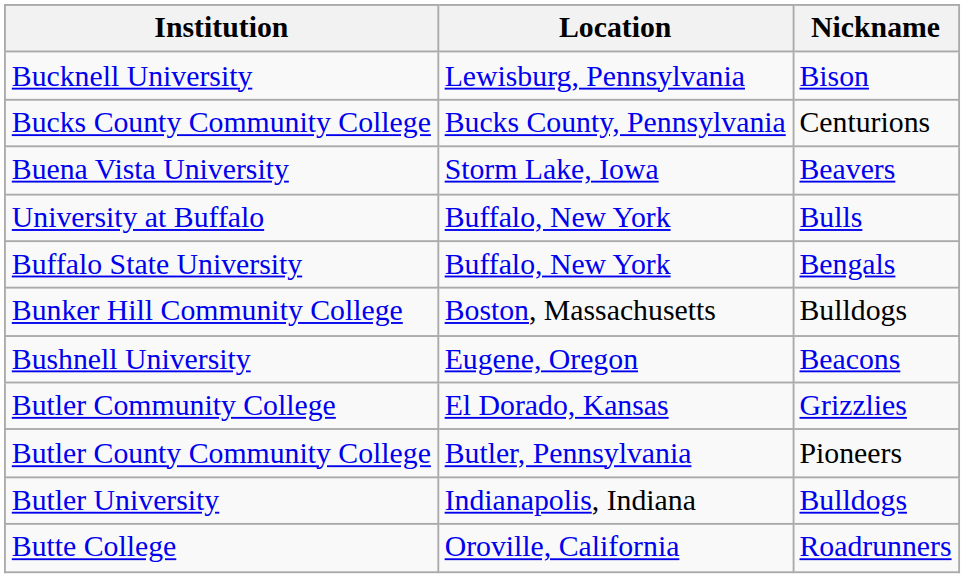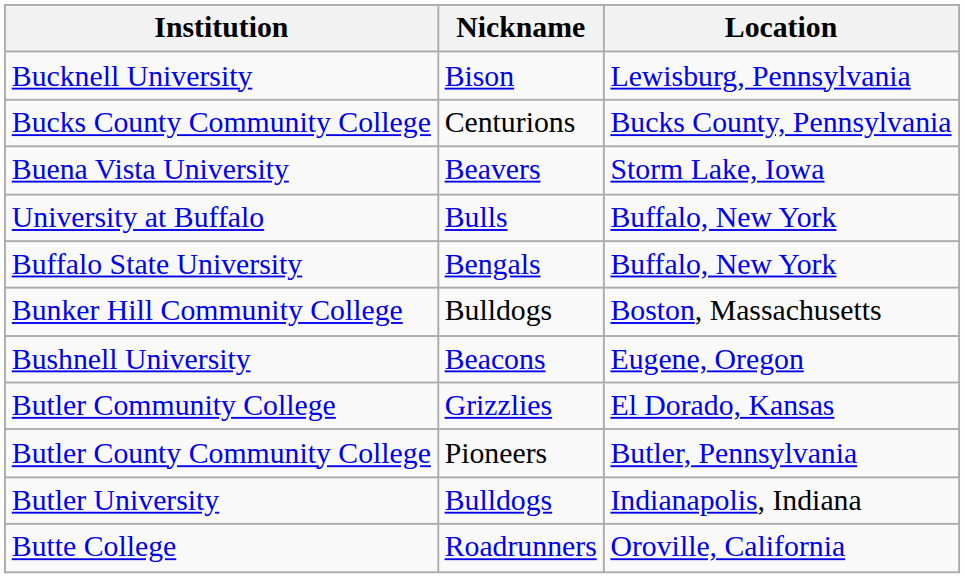 <table class="wikitable">
 <tr>
 <th>Institution</th>
+<th>Nickname</th>
 <th>Location</th>
-<th>Nickname</th>
 </tr>
 <tr>
 <td><a href='#'>Bucknell University</a></td>
+<td><a href='#'>Bison</a></td>
 <td><a href='#'>Lewisburg, Pennsylvania</a></td>
-<td><a href='#'>Bison</a></td>
 </tr>
 <tr>
 <td><a href='#'>Bucks County Community College</a></td>
+<td>Centurions</td>
 <td><a href='#'>Bucks County, Pennsylvania</a></td>
-<td>Centurions</td>
 </tr>
 <tr>
 <td><a href='#'>Buena Vista University</a></td>
+<td><a href='#'>Beavers</a></td>
 <td><a href='#'>Storm Lake, Iowa</a></td>
-<td><a href='#'>Beavers</a></td>
 </tr>
 <tr>
 <td><a href='#'>University at Buffalo</a></td>
+<td><a href='#'>Bulls</a></td>
 <td><a href='#'>Buffalo, New York</a></td>
-<td><a href='#'>Bulls</a></td>
 </tr>
 <tr>
 <td><a href='#'>Buffalo State University</a></td>
+<td><a href='#'>Bengals</a></td>
 <td><a href='#'>Buffalo, New York</a></td>
-<td><a href='#'>Bengals</a></td>
 </tr>
 <tr>
 <td><a href='#'>Bunker Hill Community College</a></td>
+<td>Bulldogs</td>
 <td><a href='#'>Boston</a>, Massachusetts</td>
-<td>Bulldogs</td>
 </tr>
 <tr>
 <td><a href='#'>Bushnell University</a></td>
+<td><a href='#'>Beacons</a></td>
 <td><a href='#'>Eugene, Oregon</a></td>
-<td><a href='#'>Beacons</a></td>
 </tr>
 <tr>
 <td><a href='#'>Butler Community College</a></td>
+<td><a href='#'>Grizzlies</a></td>
 <td><a href='#'>El Dorado, Kansas</a></td>
-<td><a href='#'>Grizzlies</a></td>
 </tr>
 <tr>
 <td><a href='#'>Butler County Community College</a></td>
+<td>Pioneers</td>
 <td><a href='#'>Butler, Pennsylvania</a></td>
-<td>Pioneers</td>
 </tr>
 <tr>
 <td><a href='#'>Butler University</a></td>
+<td><a href='#'>Bulldogs</a></td>
 <td><a href='#'>Indianapolis</a>, Indiana</td>
-<td><a href='#'>Bulldogs</a></td>
 </tr>
 <tr>
 <td><a href='#'>Butte College</a></td>
+<td><a href='#'>Roadrunners</a></td>
 <td><a href='#'>Oroville, California</a></td>
-<td><a href='#'>Roadrunners</a></td>
 </tr>
 </table>
